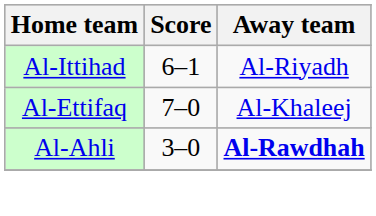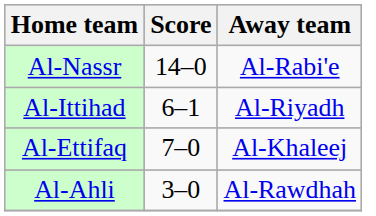 <table class="wikitable" style="text-align: center">
 <tr>
 <th>Home team</th>
 <th>Score</th>
 <th>Away team</th>
+</tr>
+<tr>
+<td bgcolor="ccffcc"><a href='#'>Al-Nassr</a></td>
+<td>14–0</td>
+<td><a href='#'>Al-Rabi'e</a></td>
 </tr>
 <tr>
 <td bgcolor="ccffcc"><a href='#'>Al-Ittihad</a></td>
 <td>6–1</td>
 <td><a href='#'>Al-Riyadh</a></td>
 </tr>
 <tr>
 <td bgcolor="ccffcc"><a href='#'>Al-Ettifaq</a></td>
 <td>7–0</td>
 <td><a href='#'>Al-Khaleej</a></td>
 </tr>
 <tr>
 <td bgcolor="ccffcc"><a href='#'>Al-Ahli</a></td>
 <td>3–0</td>
-<td><strong><a href='#'>Al-Rawdhah</a></strong></td>
+<td><a href='#'>Al-Rawdhah</a></td>
 </tr>
 <tr>
 </tr>
 </table>
